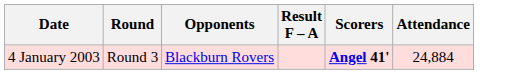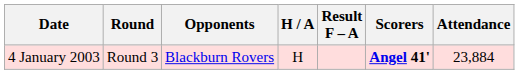 <table class="wikitable" style="text-align:center">
 <tr>
 <th>Date</th>
 <th>Round</th>
 <th>Opponents</th>
+<th>H / A</th>
 <th>Result<br>F – A</th>
 <th>Scorers</th>
 <th>Attendance</th>
 </tr>
 <tr bgcolor="#ffdddd">
 <td>4 January 2003</td>
 <td>Round 3</td>
 <td><a href='#'>Blackburn Rovers</a></td>
+<td>H</td>
 <td></td>
 <td><strong><a href='#'>Angel</a> 41'</strong></td>
-<td>24,884</td>
+<td>23,884</td>
 </tr>
 </table>
